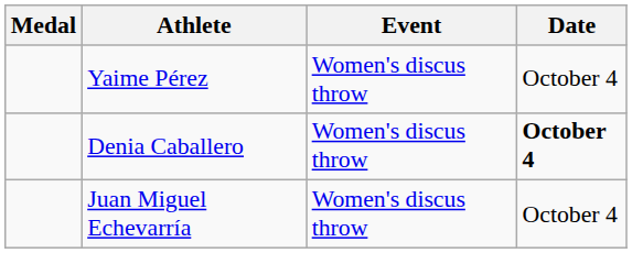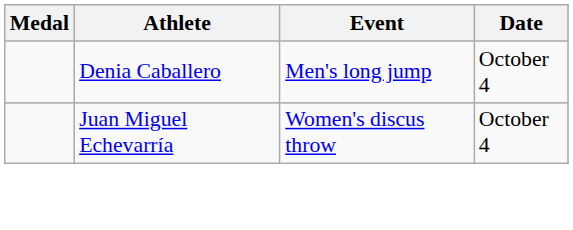 <table class="wikitable" style="font-size:90%" width=60%>
 <tr>
 <th>Medal</th>
 <th>Athlete</th>
 <th>Event</th>
 <th>Date</th>
 </tr>
 <tr>
 <td></td>
-<td><a href='#'>Yaime Pérez</a></td>
-<td><a href='#'>Women's discus throw</a></td>
+<td><a href='#'>Denia Caballero</a></td>
+<td><a href='#'>Men's long jump</a></td>
 <td>October 4</td>
-</tr>
-<tr>
-<td></td>
-<td><a href='#'>Denia Caballero</a></td>
-<td><a href='#'>Women's discus throw</a></td>
-<td><strong>October 4</strong></td>
 </tr>
 <tr>
 <td></td>
 <td><a href='#'>Juan Miguel Echevarría</a></td>
 <td><a href='#'>Women's discus throw</a></td>
 <td>October 4</td>
 </tr>
 </table>
